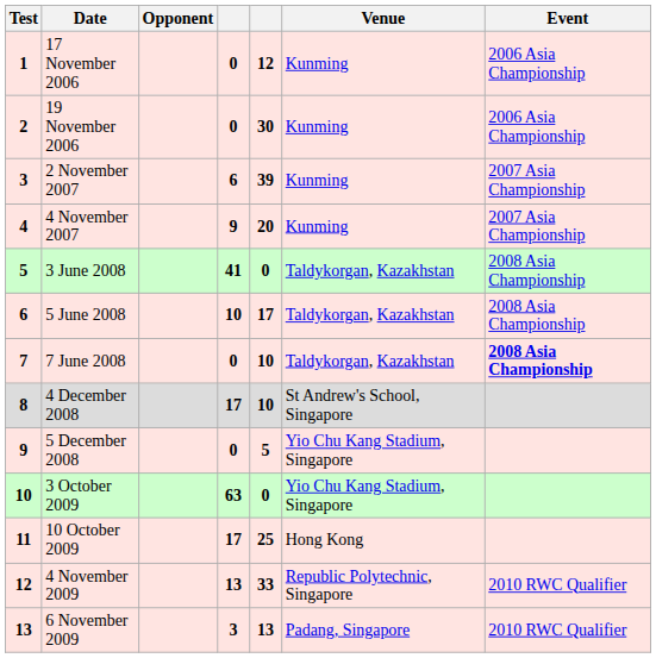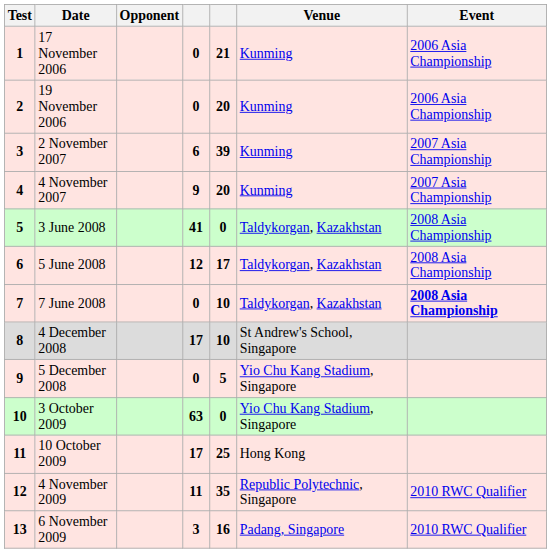 <table class="wikitable sortable" style="width:100%">
 <tr>
 <th style="width:5%">Test</th>
 <th style="width:15%">Date</th>
 <th style="width:12%">Opponent</th>
 <th style="width:5%"></th>
 <th style="width:5%"></th>
 <th>Venue</th>
 <th>Event</th>
 </tr>
 <tr bgcolor="FFE4E1">
 <td align="center"><strong>1</strong></td>
 <td>17 November 2006</td>
 <td></td>
 <td align="center"><strong>0</strong></td>
-<td align="center"><strong>12</strong></td>
+<td align="center"><strong>21</strong></td>
 <td><a href='#'>Kunming</a></td>
 <td><a href='#'>2006 Asia Championship</a></td>
 </tr>
 <tr bgcolor="FFE4E1">
 <td align="center"><strong>2</strong></td>
 <td>19 November 2006</td>
 <td></td>
 <td align="center"><strong>0</strong></td>
-<td align="center"><strong>30</strong></td>
+<td align="center"><strong>20</strong></td>
 <td><a href='#'>Kunming</a></td>
 <td><a href='#'>2006 Asia Championship</a></td>
 </tr>
 <tr bgcolor="FFE4E1">
 <td align="center"><strong>3</strong></td>
 <td>2 November 2007</td>
 <td></td>
 <td align="center"><strong>6</strong></td>
 <td align="center"><strong>39</strong></td>
 <td><a href='#'>Kunming</a></td>
 <td><a href='#'>2007 Asia Championship</a></td>
 </tr>
 <tr bgcolor="FFE4E1">
 <td align="center"><strong>4</strong></td>
 <td>4 November 2007</td>
 <td></td>
 <td align="center"><strong>9</strong></td>
 <td align="center"><strong>20</strong></td>
 <td><a href='#'>Kunming</a></td>
 <td><a href='#'>2007 Asia Championship</a></td>
 </tr>
 <tr bgcolor="#ccffcc">
 <td align="center"><strong>5</strong></td>
 <td>3 June 2008</td>
 <td></td>
 <td align="center"><strong>41</strong></td>
 <td align="center"><strong>0</strong></td>
 <td><a href='#'>Taldykorgan</a>, <a href='#'>Kazakhstan</a></td>
 <td><a href='#'>2008 Asia Championship</a></td>
 </tr>
 <tr bgcolor="FFE4E1">
 <td align="center"><strong>6</strong></td>
 <td>5 June 2008</td>
 <td></td>
-<td align="center"><strong>10</strong></td>
+<td align="center"><strong>12</strong></td>
 <td align="center"><strong>17</strong></td>
 <td><a href='#'>Taldykorgan</a>, <a href='#'>Kazakhstan</a></td>
 <td><a href='#'>2008 Asia Championship</a></td>
 </tr>
 <tr bgcolor="FFE4E1">
 <td align="center"><strong>7</strong></td>
 <td>7 June 2008</td>
 <td></td>
 <td align="center"><strong>0</strong></td>
 <td align="center"><strong>10</strong></td>
 <td><a href='#'>Taldykorgan</a>, <a href='#'>Kazakhstan</a></td>
 <td><strong><a href='#'>2008 Asia Championship</a></strong></td>
 </tr>
 <tr bgcolor="DCDCDC">
 <td align="center"><strong>8</strong></td>
 <td>4 December 2008</td>
 <td></td>
 <td align="center"><strong>17</strong></td>
 <td align="center"><strong>10</strong></td>
 <td>St Andrew's School, Singapore</td>
 <td></td>
 </tr>
 <tr bgcolor="FFE4E1">
 <td align="center"><strong>9</strong></td>
 <td>5 December 2008</td>
 <td></td>
 <td align="center"><strong>0</strong></td>
 <td align="center"><strong>5</strong></td>
 <td><a href='#'>Yio Chu Kang Stadium</a>, Singapore</td>
 <td></td>
 </tr>
 <tr bgcolor="#ccffcc">
 <td align="center"><strong>10</strong></td>
 <td>3 October 2009</td>
 <td></td>
 <td align="center"><strong>63</strong></td>
 <td align="center"><strong>0</strong></td>
 <td><a href='#'>Yio Chu Kang Stadium</a>, Singapore</td>
 <td></td>
 </tr>
 <tr bgcolor="FFE4E1">
 <td align="center"><strong>11</strong></td>
 <td>10 October 2009</td>
 <td></td>
 <td align="center"><strong>17</strong></td>
 <td align="center"><strong>25</strong></td>
 <td>Hong Kong</td>
 <td></td>
 </tr>
 <tr bgcolor="FFE4E1">
 <td align="center"><strong>12</strong></td>
 <td>4 November 2009</td>
 <td></td>
-<td align="center"><strong>13</strong></td>
-<td align="center"><strong>33</strong></td>
+<td align="center"><strong>11</strong></td>
+<td align="center"><strong>35</strong></td>
 <td><a href='#'>Republic Polytechnic</a>, Singapore</td>
 <td><a href='#'>2010 RWC Qualifier</a></td>
 </tr>
 <tr bgcolor="FFE4E1">
 <td align="center"><strong>13</strong></td>
 <td>6 November 2009</td>
 <td></td>
 <td align="center"><strong>3</strong></td>
-<td align="center"><strong>13</strong></td>
+<td align="center"><strong>16</strong></td>
 <td><a href='#'>Padang, Singapore</a></td>
 <td><a href='#'>2010 RWC Qualifier</a></td>
 </tr>
 </table>
